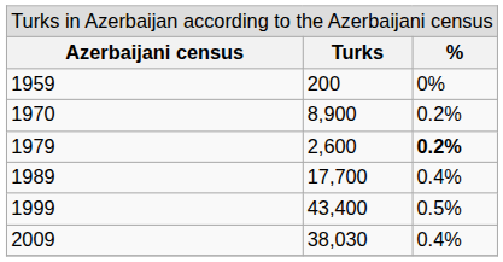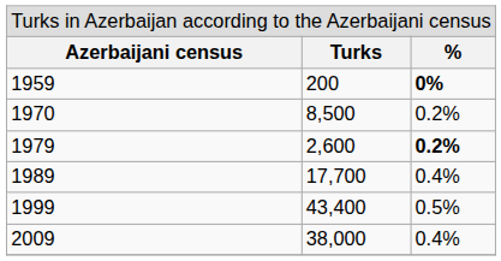 <table class="wikitable" style="float:right; font-size:100%;">
 <tr bgcolor=#DDDDDD>
 <td colspan=8 align="center">Turks in Azerbaijan according to the Azerbaijani census</td>
 </tr>
 <tr bgcolor=#f0f0f0 align="center">
 <th>Azerbaijani census</th>
 <th>Turks</th>
 <th>%</th>
 </tr>
 <tr>
 <td>1959</td>
 <td>200</td>
-<td>0%</td>
+<td><strong>0%</strong></td>
 </tr>
 <tr>
 <td>1970</td>
-<td>8,900</td>
+<td>8,500</td>
 <td>0.2%</td>
 </tr>
 <tr>
 <td>1979</td>
 <td>2,600</td>
 <td><strong>0.2%</strong></td>
 </tr>
 <tr>
 <td>1989</td>
 <td>17,700</td>
 <td>0.4%</td>
 </tr>
 <tr>
 <td>1999</td>
 <td>43,400</td>
 <td>0.5%</td>
 </tr>
 <tr>
 <td>2009</td>
-<td>38,030</td>
+<td>38,000</td>
 <td>0.4%</td>
 </tr>
 <tr>
 </tr>
 </table>
